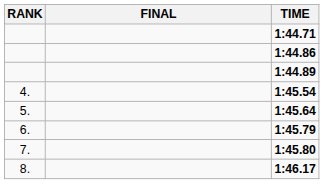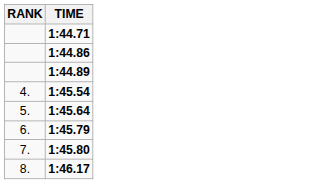 <table class="wikitable" style="border-collapse: collapse; font-size: 90%;">
 <tr>
 <th>RANK</th>
-<th align="left" style="width: 18em">FINAL</th>
 <th>TIME</th>
 </tr>
 <tr>
 <td align="center"></td>
-<td></td>
 <td align="center"><strong>1:44.71</strong></td>
 </tr>
 <tr>
 <td align="center"></td>
-<td></td>
 <td align="center"><strong>1:44.86</strong></td>
 </tr>
 <tr>
 <td align="center"></td>
-<td></td>
 <td align="center"><strong>1:44.89</strong></td>
 </tr>
 <tr>
 <td align="center">4.</td>
-<td></td>
 <td align="center"><strong>1:45.54</strong></td>
 </tr>
 <tr>
 <td align="center">5.</td>
-<td></td>
 <td align="center"><strong>1:45.64</strong></td>
 </tr>
 <tr>
 <td align="center">6.</td>
-<td></td>
 <td align="center"><strong>1:45.79</strong></td>
 </tr>
 <tr>
 <td align="center">7.</td>
-<td></td>
 <td align="center"><strong>1:45.80</strong></td>
 </tr>
 <tr>
 <td align="center">8.</td>
-<td></td>
 <td align="center"><strong>1:46.17</strong></td>
 </tr>
 </table>
